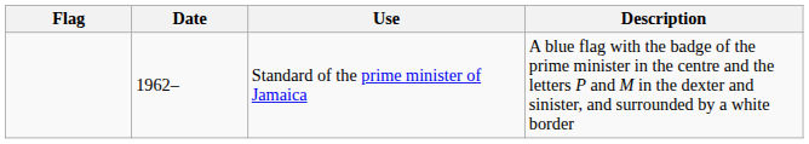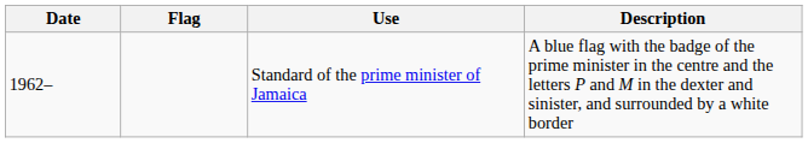 <table class="wikitable">
 <tr>
+<th width="100">Date</th>
 <th width="110">Flag</th>
-<th width="100">Date</th>
 <th width="250">Use</th>
 <th width="250">Description</th>
 </tr>
 <tr>
+<td>1962–</td>
 <td></td>
-<td>1962–</td>
 <td>Standard of the <a href='#'>prime minister of Jamaica</a></td>
 <td>A blue flag with the badge of the prime minister in the centre and the letters <em>P</em> and <em>M</em> in the dexter and sinister, and surrounded by a white border</td>
 </tr>
 </table>
